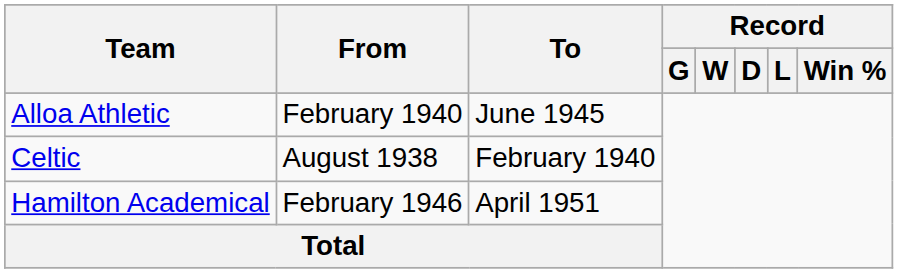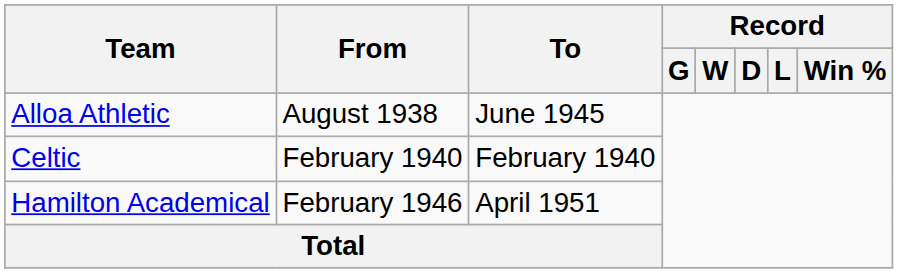 <table class="wikitable" border="1">
 <tr>
 <th rowspan="2">Team</th>
 <th rowspan="2">From</th>
 <th rowspan="2">To</th>
 <th colspan="5">Record</th>
 </tr>
 <tr>
 <th>G</th>
 <th>W</th>
 <th>D</th>
 <th>L</th>
 <th>Win %</th>
 </tr>
 <tr>
 <td align="left"><a href='#'>Alloa Athletic</a></td>
-<td align=left>February 1940</td>
+<td align="left">August 1938</td>
 <td align=left>June 1945<br></td>
 </tr>
 <tr>
 <td align=left><a href='#'>Celtic</a></td>
-<td align="left">August 1938</td>
+<td align=left>February 1940</td>
 <td align="left">February 1940<br></td>
 </tr>
 <tr>
 <td align="left"><a href='#'>Hamilton Academical</a></td>
 <td align="left">February 1946</td>
 <td align="left">April 1951<br></td>
 </tr>
 <tr>
 <th colspan=3>Total<br></th>
 </tr>
 </table>
